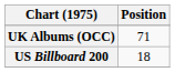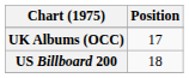 <table class="wikitable plainrowheaders" style="text-align:center;">
 <tr>
 <th scope="col">Chart (1975)</th>
 <th scope="col">Position</th>
 </tr>
 <tr>
 </tr>
 <tr>
 <th scope="row">UK Albums (OCC)</th>
-<td>71</td>
+<td>17</td>
 </tr>
 <tr>
 <th scope="row">US <em>Billboard</em> 200</th>
 <td>18</td>
 </tr>
 <tr>
 </tr>
 </table>
